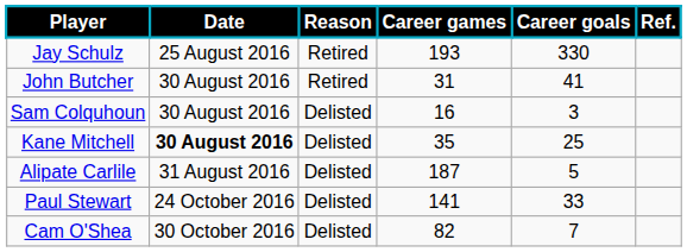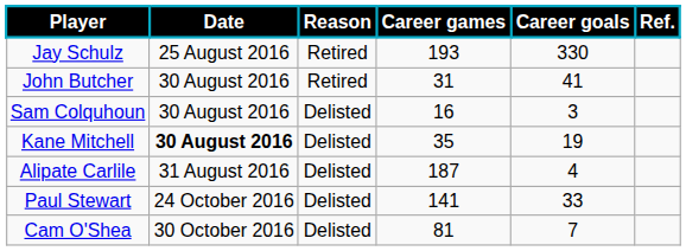 <table class="wikitable" style="font-size:90%; text-align:center;">
 <tr>
 <td style="background:black; color:white; border: solid #06AAC5 2px"><strong>Player</strong></td>
 <td style="background:black; color:white; border: solid #06AAC5 2px"><strong>Date</strong></td>
 <td style="background:black; color:white; border: solid #06AAC5 2px"><strong>Reason</strong></td>
 <td style="background:black; color:white; border: solid #06AAC5 2px"><strong>Career games</strong></td>
 <td style="background:black; color:white; border: solid #06AAC5 2px"><strong>Career goals</strong></td>
 <td style="background:black; color:white; border: solid #06AAC5 2px"><strong>Ref.</strong></td>
 </tr>
 <tr>
 <td><a href='#'>Jay Schulz</a></td>
 <td>25 August 2016</td>
 <td>Retired</td>
 <td>193</td>
 <td>330</td>
 <td></td>
 </tr>
 <tr>
 <td><a href='#'>John Butcher</a></td>
 <td>30 August 2016</td>
 <td>Retired</td>
 <td>31</td>
 <td>41</td>
 <td></td>
 </tr>
 <tr>
 <td><a href='#'>Sam Colquhoun</a></td>
 <td>30 August 2016</td>
 <td>Delisted</td>
 <td>16</td>
 <td>3</td>
 <td></td>
 </tr>
 <tr>
 <td><a href='#'>Kane Mitchell</a></td>
 <td><strong>30 August 2016</strong></td>
 <td>Delisted</td>
 <td>35</td>
-<td>25</td>
+<td>19</td>
 <td></td>
 </tr>
 <tr>
 <td><a href='#'>Alipate Carlile</a></td>
 <td>31 August 2016</td>
 <td>Delisted</td>
 <td>187</td>
-<td>5</td>
+<td>4</td>
 <td></td>
 </tr>
 <tr>
 <td><a href='#'>Paul Stewart</a></td>
 <td>24 October 2016</td>
 <td>Delisted</td>
 <td>141</td>
 <td>33</td>
 <td></td>
 </tr>
 <tr>
 <td><a href='#'>Cam O'Shea</a></td>
 <td>30 October 2016</td>
 <td>Delisted</td>
-<td>82</td>
+<td>81</td>
 <td>7</td>
 <td></td>
 </tr>
 </table>
